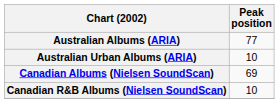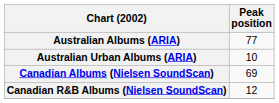 <table class="wikitable sortable plainrowheaders" style="text-align:center">
 <tr>
 <th scope="col">Chart (2002)</th>
 <th scope="col">Peak<br> position</th>
 </tr>
 <tr>
 <th scope="row">Australian Albums (<a href='#'>ARIA</a>)</th>
 <td>77</td>
 </tr>
 <tr>
 <th scope="row">Australian Urban Albums (<a href='#'>ARIA</a>)</th>
 <td>10</td>
 </tr>
 <tr>
 <th scope="row"><a href='#'>Canadian Albums</a> (<a href='#'>Nielsen SoundScan</a>)</th>
 <td align="center">69</td>
 </tr>
 <tr>
 <th scope="row">Canadian R&B Albums (<a href='#'>Nielsen SoundScan</a>)</th>
-<td style="text-align:center;">10</td>
+<td style="text-align:center;">12</td>
 </tr>
 <tr>
 </tr>
 <tr>
 </tr>
 <tr>
 </tr>
 </table>
